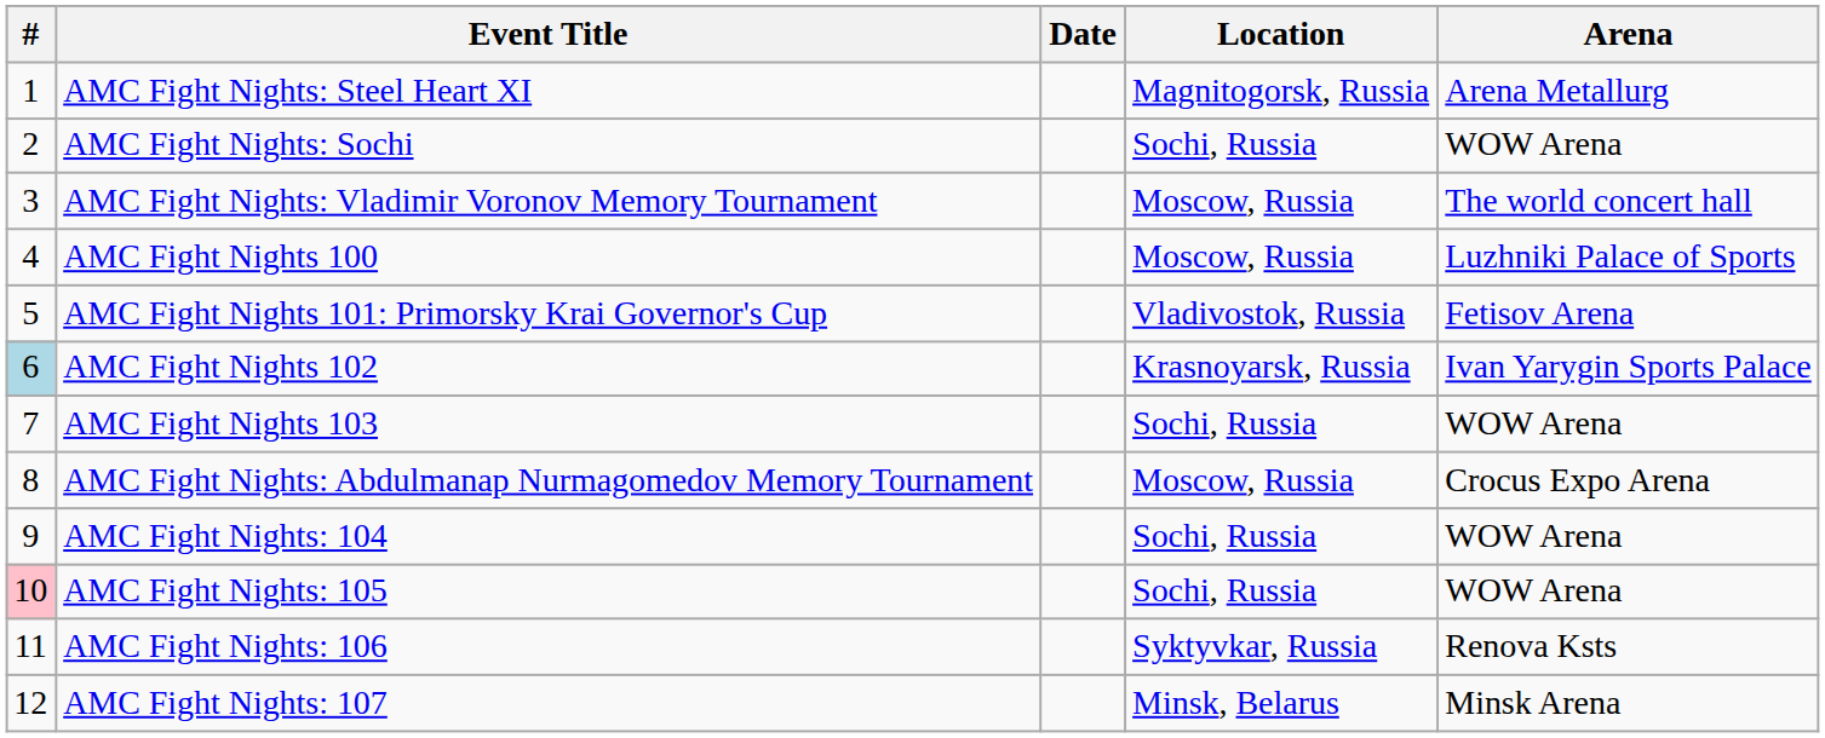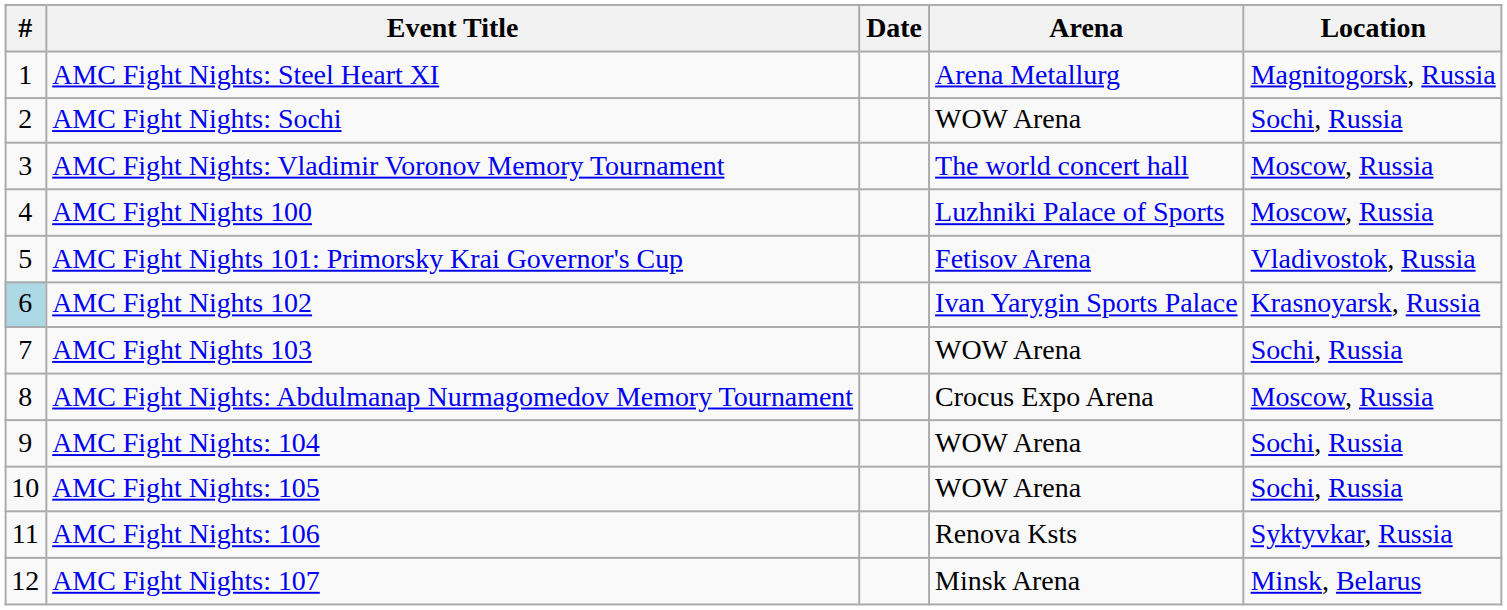 <table class="sortable wikitable succession-box" style="margin:1.0em auto; font-size:90%;">
 <tr>
 <th scope="col">#</th>
 <th scope="col">Event Title</th>
 <th scope="col">Date</th>
+<th scope="col">Arena</th>
 <th scope="col">Location</th>
-<th scope="col">Arena</th>
 </tr>
 <tr>
 <td align=center>1</td>
 <td><a href='#'>AMC Fight Nights: Steel Heart XI</a></td>
 <td></td>
+<td><a href='#'>Arena Metallurg</a></td>
 <td> <a href='#'>Magnitogorsk</a>, <a href='#'>Russia</a></td>
-<td><a href='#'>Arena Metallurg</a></td>
 </tr>
 <tr>
 <td align=center>2</td>
 <td><a href='#'>AMC Fight Nights: Sochi</a></td>
 <td></td>
+<td>WOW Arena</td>
 <td> <a href='#'>Sochi</a>, <a href='#'>Russia</a></td>
-<td>WOW Arena</td>
 </tr>
 <tr>
 <td align=center>3</td>
 <td><a href='#'>AMC Fight Nights: Vladimir Voronov Memory Tournament</a></td>
 <td></td>
+<td><a href='#'>The world concert hall</a></td>
 <td> <a href='#'>Moscow</a>, <a href='#'>Russia</a></td>
-<td><a href='#'>The world concert hall</a></td>
 </tr>
 <tr>
 <td align=center>4</td>
 <td><a href='#'>AMC Fight Nights 100</a></td>
 <td></td>
+<td><a href='#'>Luzhniki Palace of Sports</a></td>
 <td> <a href='#'>Moscow</a>, <a href='#'>Russia</a></td>
-<td><a href='#'>Luzhniki Palace of Sports</a></td>
 </tr>
 <tr>
 <td align=center>5</td>
 <td><a href='#'>AMC Fight Nights 101: Primorsky Krai Governor's Cup</a></td>
 <td></td>
+<td><a href='#'>Fetisov Arena</a></td>
 <td> <a href='#'>Vladivostok</a>, <a href='#'>Russia</a></td>
-<td><a href='#'>Fetisov Arena</a></td>
 </tr>
 <tr>
 <td align=center style="background: lightblue;">6</td>
 <td><a href='#'>AMC Fight Nights 102</a></td>
 <td></td>
+<td><a href='#'>Ivan Yarygin Sports Palace</a></td>
 <td> <a href='#'>Krasnoyarsk</a>, <a href='#'>Russia</a></td>
-<td><a href='#'>Ivan Yarygin Sports Palace</a></td>
 </tr>
 <tr>
 <td align=center>7</td>
 <td><a href='#'>AMC Fight Nights 103</a></td>
 <td></td>
+<td>WOW Arena</td>
 <td> <a href='#'>Sochi</a>, <a href='#'>Russia</a></td>
-<td>WOW Arena</td>
 </tr>
 <tr>
 <td align=center>8</td>
 <td><a href='#'>AMC Fight Nights: Abdulmanap Nurmagomedov Memory Tournament</a></td>
 <td></td>
+<td>Crocus Expo Arena</td>
 <td> <a href='#'>Moscow</a>, <a href='#'>Russia</a></td>
-<td>Crocus Expo Arena</td>
 </tr>
 <tr>
 <td align=center>9</td>
 <td><a href='#'>AMC Fight Nights: 104</a></td>
 <td></td>
+<td>WOW Arena</td>
 <td> <a href='#'>Sochi</a>, <a href='#'>Russia</a></td>
-<td>WOW Arena</td>
 </tr>
 <tr>
-<td align=center style="background: pink;">10</td>
+<td align=center>10</td>
 <td><a href='#'>AMC Fight Nights: 105</a></td>
 <td></td>
+<td>WOW Arena</td>
 <td> <a href='#'>Sochi</a>, <a href='#'>Russia</a></td>
-<td>WOW Arena</td>
 </tr>
 <tr>
 <td align=center>11</td>
 <td><a href='#'>AMC Fight Nights: 106</a></td>
 <td></td>
+<td>Renova Ksts</td>
 <td> <a href='#'>Syktyvkar</a>, <a href='#'>Russia</a></td>
-<td>Renova Ksts</td>
 </tr>
 <tr>
 <td align=center>12</td>
 <td><a href='#'>AMC Fight Nights: 107</a></td>
 <td></td>
+<td>Minsk Arena</td>
 <td> <a href='#'>Minsk</a>, <a href='#'>Belarus</a></td>
-<td>Minsk Arena</td>
 </tr>
 </table>
